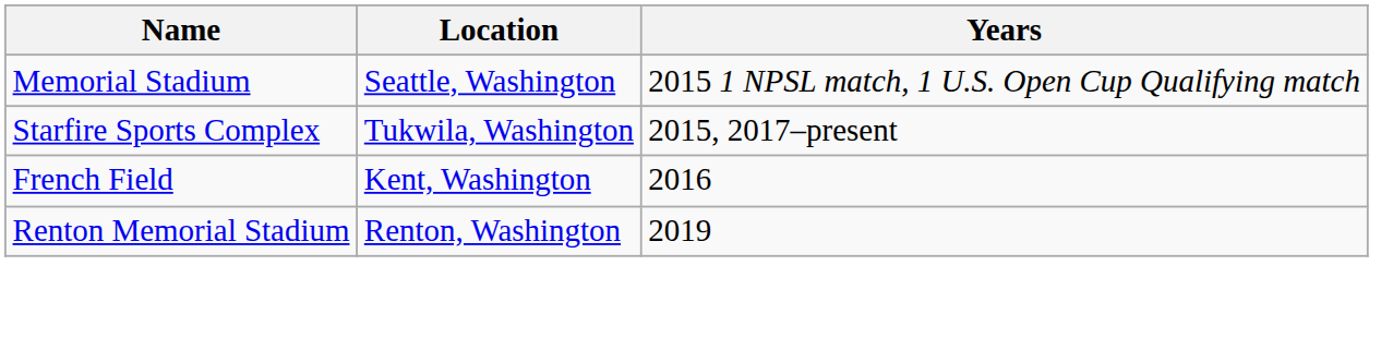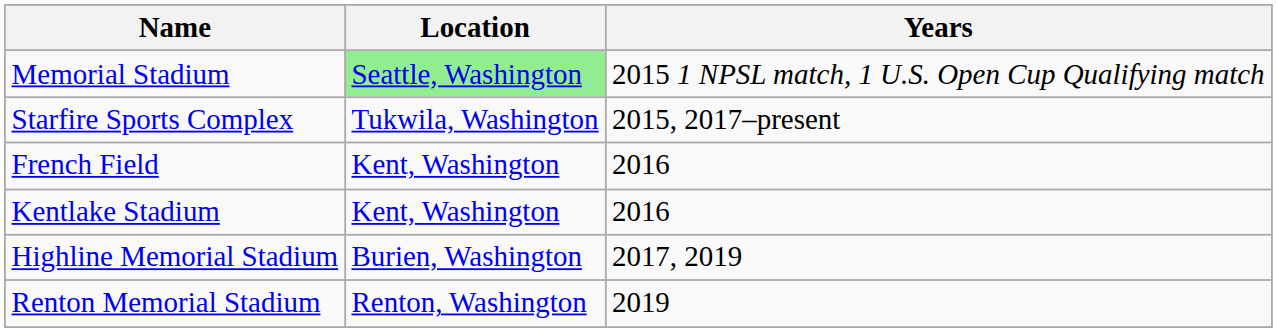 <table class="wikitable sortable">
 <tr>
 <th>Name</th>
 <th>Location</th>
 <th>Years</th>
 </tr>
 <tr>
 <td><a href='#'>Memorial Stadium</a></td>
-<td><a href='#'>Seattle, Washington</a></td>
+<td style="background: lightgreen;"><a href='#'>Seattle, Washington</a></td>
 <td>2015 <em>1 NPSL match, 1 U.S. Open Cup Qualifying match</em></td>
 </tr>
 <tr>
 <td><a href='#'>Starfire Sports Complex</a></td>
 <td><a href='#'>Tukwila, Washington</a></td>
 <td>2015, 2017–present</td>
 </tr>
 <tr>
 <td><a href='#'>French Field</a></td>
 <td><a href='#'>Kent, Washington</a></td>
 <td>2016</td>
 </tr>
 <tr>
+<td><a href='#'>Kentlake Stadium</a></td>
+<td><a href='#'>Kent, Washington</a></td>
+<td>2016</td>
+</tr>
+<tr>
+<td><a href='#'>Highline Memorial Stadium</a></td>
+<td><a href='#'>Burien, Washington</a></td>
+<td>2017, 2019</td>
+</tr>
+<tr>
 <td><a href='#'>Renton Memorial Stadium</a></td>
 <td><a href='#'>Renton, Washington</a></td>
 <td>2019</td>
 </tr>
 </table>
